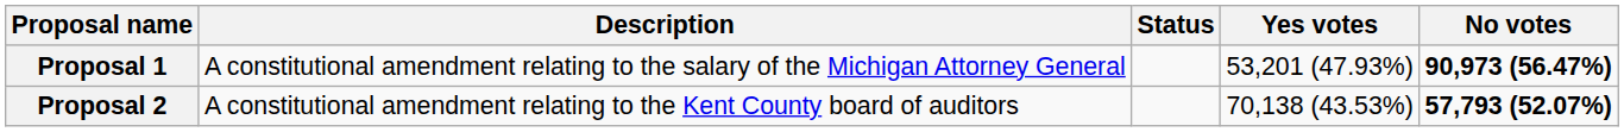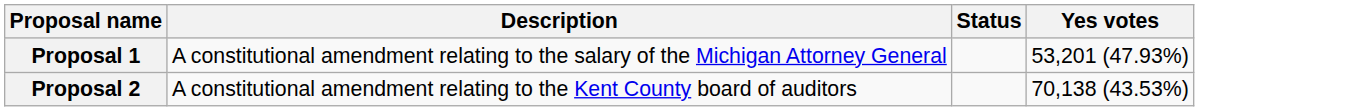 <table class="wikitable sortable plainrowheaders">
 <tr>
 <th scope="col">Proposal name</th>
 <th class="unsortable" scope="col">Description</th>
 <th scope="col">Status</th>
 <th scope="col">Yes votes</th>
-<th scope="col">No votes</th>
 </tr>
 <tr>
 <th scope="row">Proposal 1</th>
 <td>A constitutional amendment relating to the salary of the <a href='#'>Michigan Attorney General</a></td>
 <td></td>
 <td>53,201 (47.93%)</td>
-<td><strong>90,973 (56.47%)</strong></td>
 </tr>
 <tr>
 <th scope="row">Proposal 2</th>
 <td>A constitutional amendment relating to the <a href='#'>Kent County</a> board of auditors</td>
 <td></td>
 <td>70,138 (43.53%)</td>
-<td><strong>57,793 (52.07%)</strong></td>
 </tr>
 </table>
